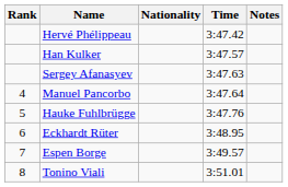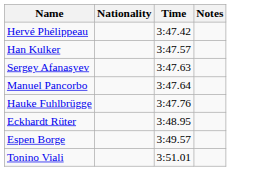 <table class="wikitable sortable" style="text-align:center">
 <tr>
-<th>Rank</th>
 <th>Name</th>
 <th>Nationality</th>
 <th>Time</th>
 <th>Notes</th>
 </tr>
 <tr>
-<td></td>
 <td align="left"><a href='#'>Hervé Phélippeau</a></td>
 <td align=left></td>
 <td>3:47.42</td>
 <td></td>
 </tr>
 <tr>
-<td></td>
 <td align="left"><a href='#'>Han Kulker</a></td>
 <td align=left></td>
 <td>3:47.57</td>
 <td></td>
 </tr>
 <tr>
-<td></td>
 <td align="left"><a href='#'>Sergey Afanasyev</a></td>
 <td align=left></td>
 <td>3:47.63</td>
 <td></td>
 </tr>
 <tr>
-<td>4</td>
 <td align="left"><a href='#'>Manuel Pancorbo</a></td>
 <td align=left></td>
 <td>3:47.64</td>
 <td></td>
 </tr>
 <tr>
-<td>5</td>
 <td align="left"><a href='#'>Hauke Fuhlbrügge</a></td>
 <td align=left></td>
 <td>3:47.76</td>
 <td></td>
 </tr>
 <tr>
-<td>6</td>
 <td align="left"><a href='#'>Eckhardt Rüter</a></td>
 <td align=left></td>
 <td>3:48.95</td>
 <td></td>
 </tr>
 <tr>
-<td>7</td>
 <td align="left"><a href='#'>Espen Borge</a></td>
 <td align=left></td>
 <td>3:49.57</td>
 <td></td>
 </tr>
 <tr>
-<td>8</td>
 <td align="left"><a href='#'>Tonino Viali</a></td>
 <td align=left></td>
 <td>3:51.01</td>
 <td></td>
 </tr>
 </table>
